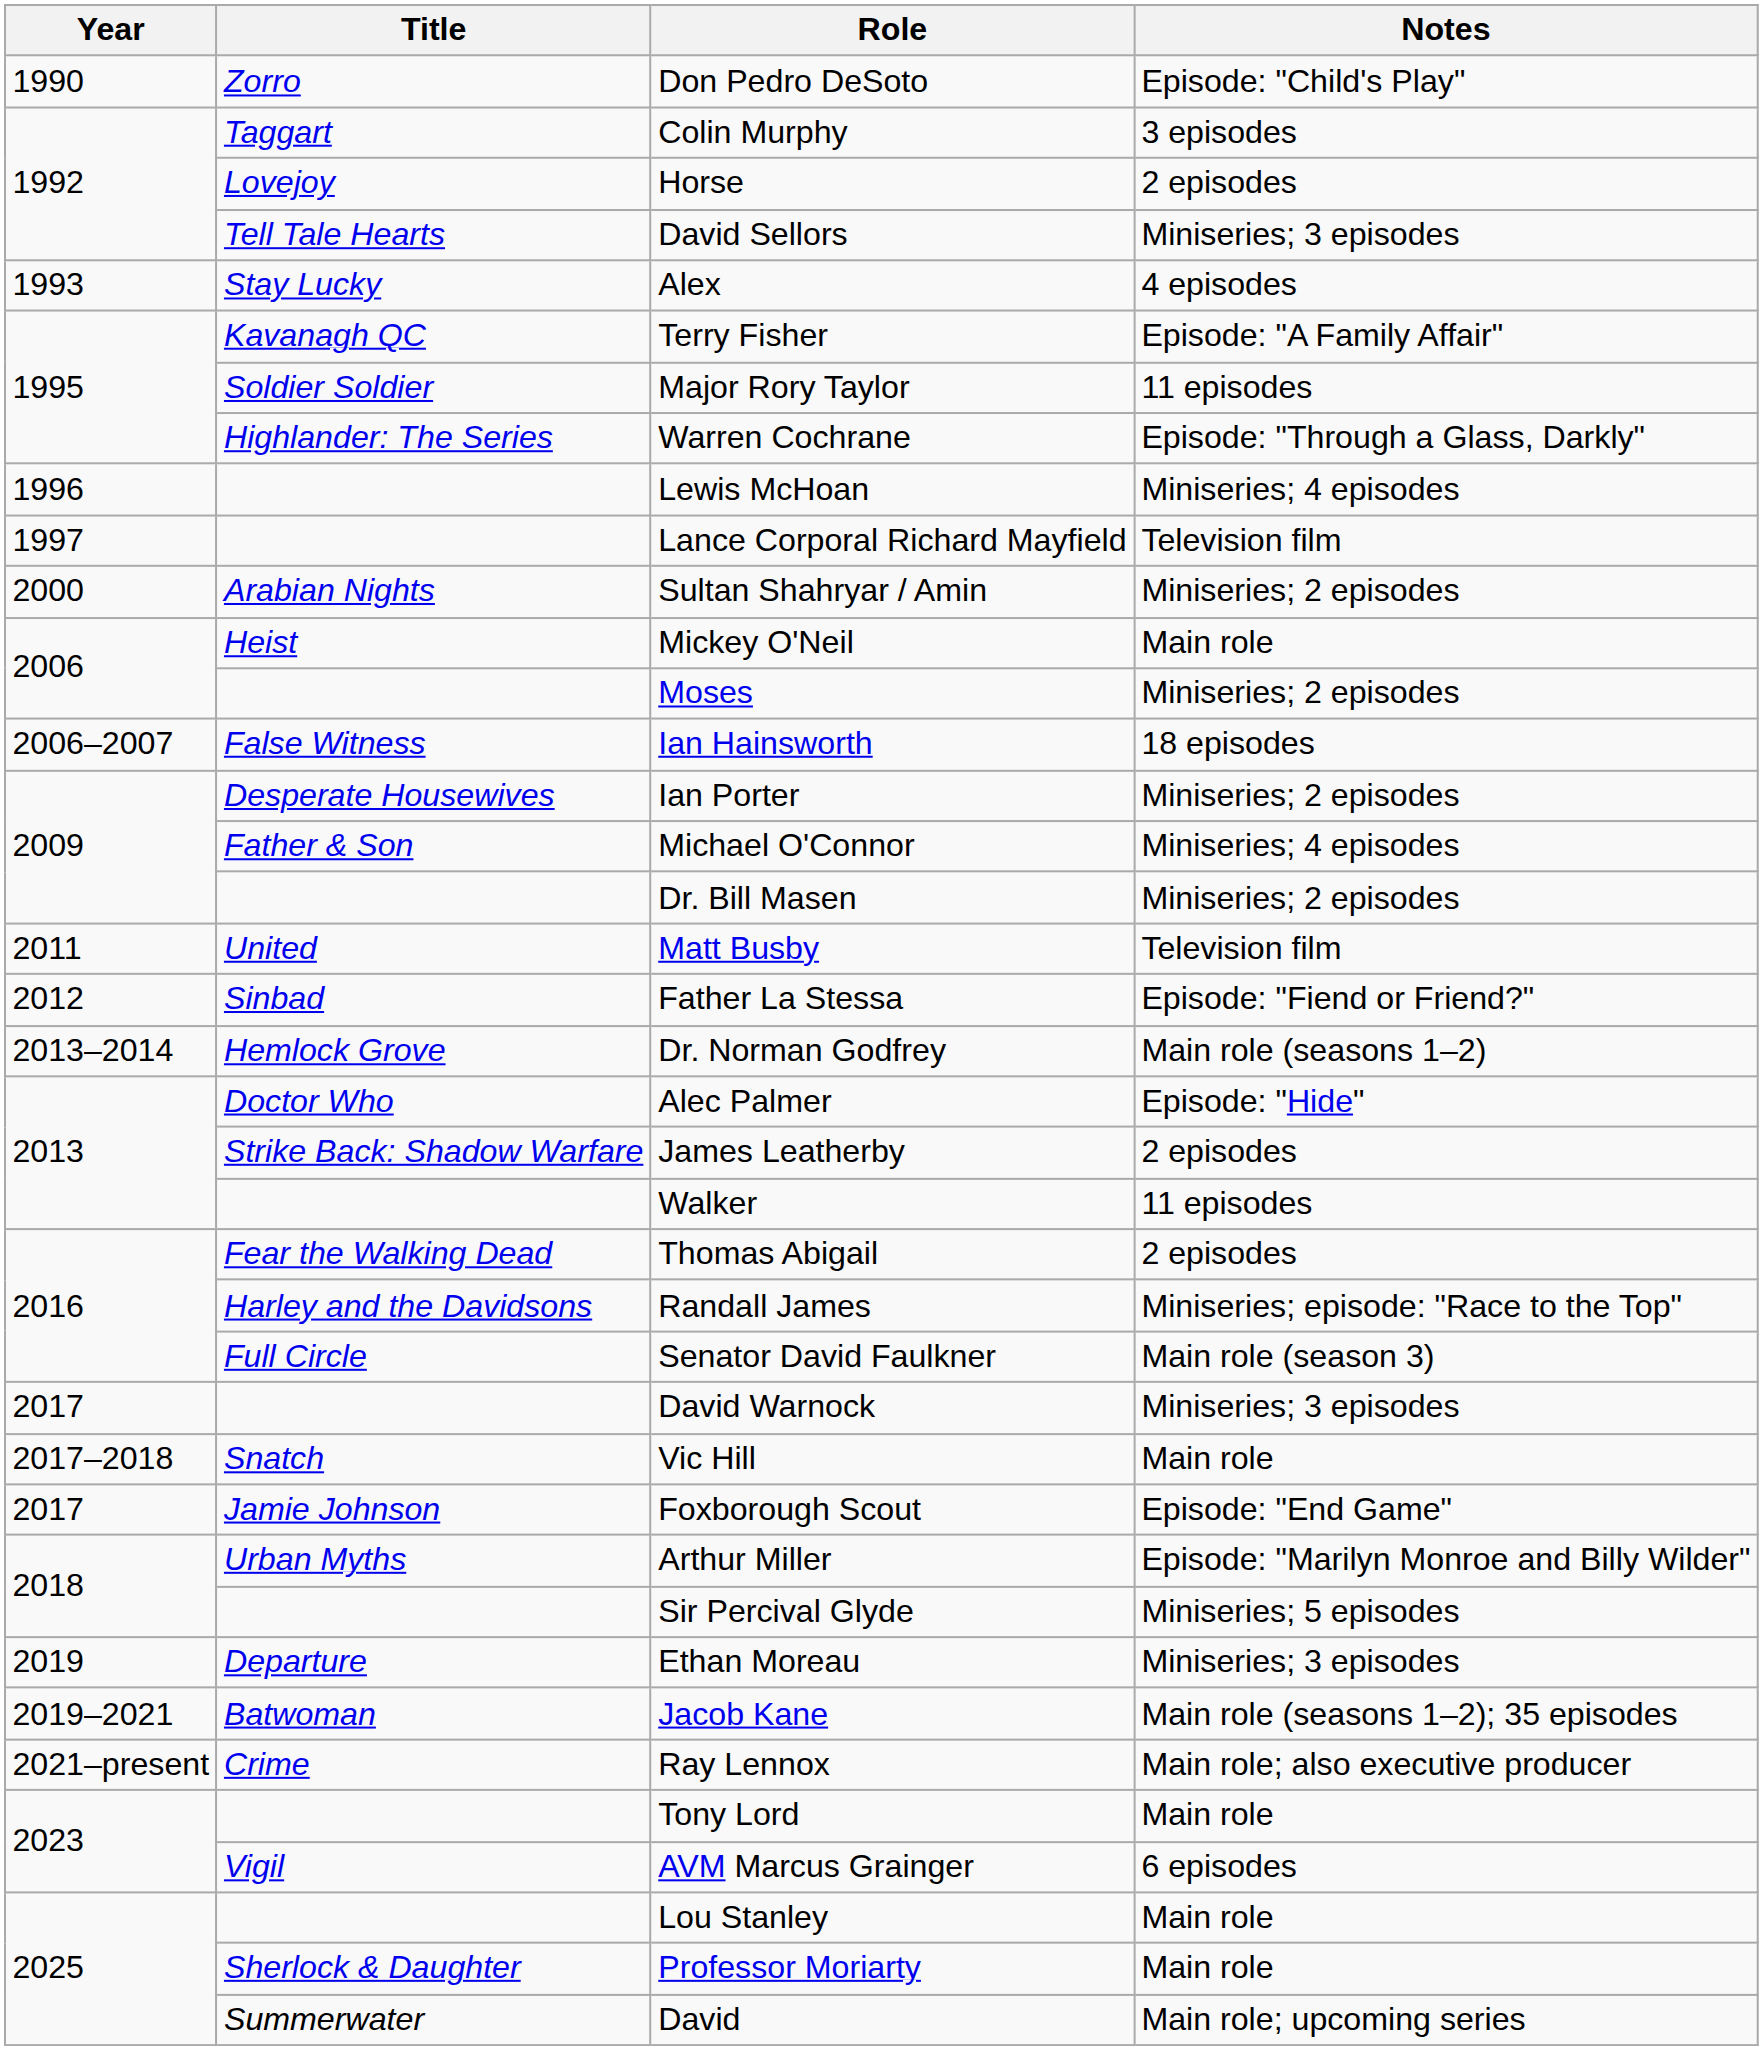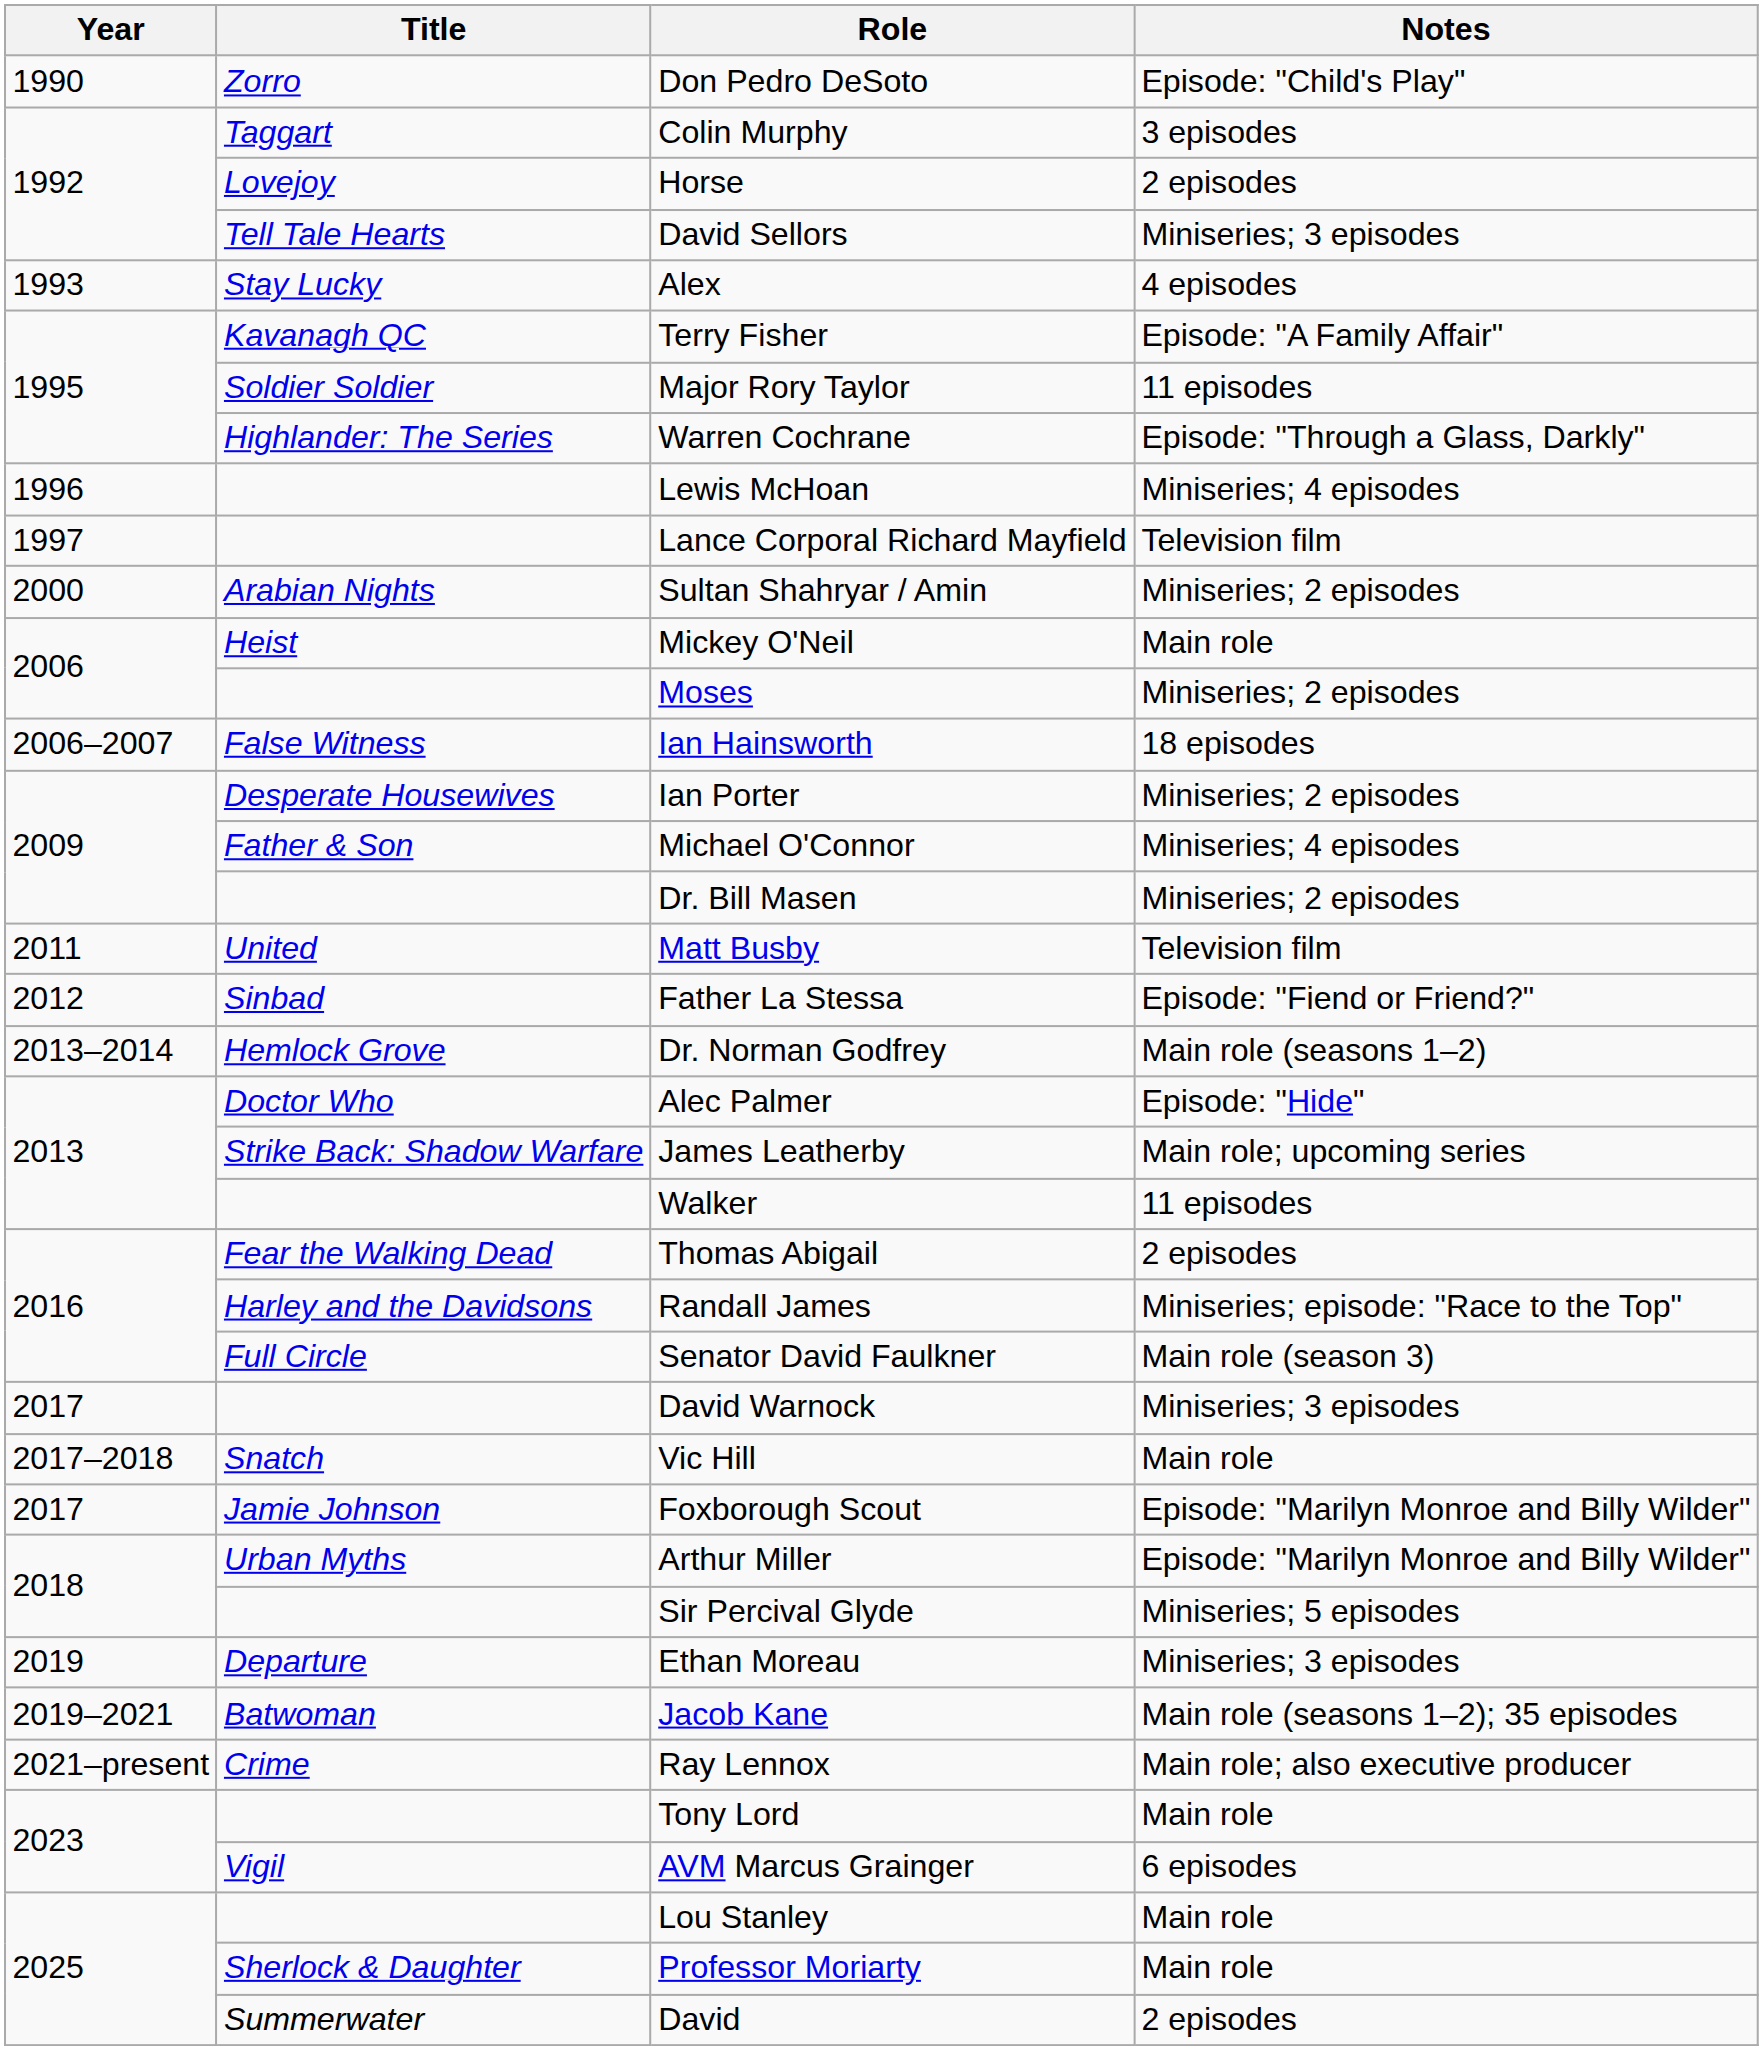 <table class="wikitable sortable">
 <tr>
 <th>Year</th>
 <th>Title</th>
 <th>Role</th>
 <th class="unsortable">Notes</th>
 </tr>
 <tr>
 <td>1990</td>
 <td><em><a href='#'>Zorro</a></em></td>
 <td>Don Pedro DeSoto</td>
 <td>Episode: "Child's Play"</td>
 </tr>
 <tr>
 <td rowspan="3">1992</td>
 <td><em><a href='#'>Taggart</a></em></td>
 <td>Colin Murphy</td>
 <td>3 episodes</td>
 </tr>
 <tr>
 <td><em><a href='#'>Lovejoy</a></em></td>
 <td>Horse</td>
 <td>2 episodes</td>
 </tr>
 <tr>
 <td><em><a href='#'>Tell Tale Hearts</a></em></td>
 <td>David Sellors</td>
 <td>Miniseries; 3 episodes</td>
 </tr>
 <tr>
 <td>1993</td>
 <td><em><a href='#'>Stay Lucky</a></em></td>
 <td>Alex</td>
 <td>4 episodes</td>
 </tr>
 <tr>
 <td rowspan="3">1995</td>
 <td><em><a href='#'>Kavanagh QC</a></em></td>
 <td>Terry Fisher</td>
 <td>Episode: "A Family Affair"</td>
 </tr>
 <tr>
 <td><em><a href='#'>Soldier Soldier</a></em></td>
 <td>Major Rory Taylor</td>
 <td>11 episodes</td>
 </tr>
 <tr>
 <td><em><a href='#'>Highlander: The Series</a></em></td>
 <td>Warren Cochrane</td>
 <td>Episode: "Through a Glass, Darkly"</td>
 </tr>
 <tr>
 <td>1996</td>
 <td><em></em></td>
 <td>Lewis McHoan</td>
 <td>Miniseries; 4 episodes</td>
 </tr>
 <tr>
 <td>1997</td>
 <td><em></em></td>
 <td>Lance Corporal Richard Mayfield</td>
 <td>Television film</td>
 </tr>
 <tr>
 <td>2000</td>
 <td><em><a href='#'>Arabian Nights</a></em></td>
 <td>Sultan Shahryar / Amin</td>
 <td>Miniseries; 2 episodes</td>
 </tr>
 <tr>
 <td rowspan="2">2006</td>
 <td><em><a href='#'>Heist</a></em></td>
 <td>Mickey O'Neil</td>
 <td>Main role</td>
 </tr>
 <tr>
 <td><em></em></td>
 <td><a href='#'>Moses</a></td>
 <td>Miniseries; 2 episodes</td>
 </tr>
 <tr>
 <td>2006–2007</td>
 <td><em><a href='#'>False Witness</a></em></td>
 <td><a href='#'>Ian Hainsworth</a></td>
 <td>18 episodes</td>
 </tr>
 <tr>
 <td rowspan="3">2009</td>
 <td><em><a href='#'>Desperate Housewives</a></em></td>
 <td>Ian Porter</td>
 <td>Miniseries; 2 episodes</td>
 </tr>
 <tr>
 <td><em><a href='#'>Father & Son</a></em></td>
 <td>Michael O'Connor</td>
 <td>Miniseries; 4 episodes</td>
 </tr>
 <tr>
 <td><em></em></td>
 <td>Dr. Bill Masen</td>
 <td>Miniseries; 2 episodes</td>
 </tr>
 <tr>
 <td>2011</td>
 <td><em><a href='#'>United</a></em></td>
 <td><a href='#'>Matt Busby</a></td>
 <td>Television film</td>
 </tr>
 <tr>
 <td>2012</td>
 <td><em><a href='#'>Sinbad</a></em></td>
 <td>Father La Stessa</td>
 <td>Episode: "Fiend or Friend?"</td>
 </tr>
 <tr>
 <td>2013–2014</td>
 <td><em><a href='#'>Hemlock Grove</a></em></td>
 <td>Dr. Norman Godfrey</td>
 <td>Main role (seasons 1–2)</td>
 </tr>
 <tr>
 <td rowspan="3">2013</td>
 <td><em><a href='#'>Doctor Who</a></em></td>
 <td>Alec Palmer</td>
 <td>Episode: "<a href='#'>Hide</a>"</td>
 </tr>
 <tr>
 <td><em><a href='#'>Strike Back: Shadow Warfare</a></em></td>
 <td>James Leatherby</td>
-<td>2 episodes</td>
+<td>Main role; upcoming series</td>
 </tr>
 <tr>
 <td><em></em></td>
 <td>Walker</td>
 <td>11 episodes</td>
 </tr>
 <tr>
 <td rowspan="3">2016</td>
 <td><em><a href='#'>Fear the Walking Dead</a></em></td>
 <td>Thomas Abigail</td>
 <td>2 episodes</td>
 </tr>
 <tr>
 <td><em><a href='#'>Harley and the Davidsons</a></em></td>
 <td>Randall James</td>
 <td>Miniseries; episode: "Race to the Top"</td>
 </tr>
 <tr>
 <td><em><a href='#'>Full Circle</a></em></td>
 <td>Senator David Faulkner</td>
 <td>Main role (season 3)</td>
 </tr>
 <tr>
 <td>2017</td>
 <td><em></em></td>
 <td>David Warnock</td>
 <td>Miniseries; 3 episodes</td>
 </tr>
 <tr>
 <td>2017–2018</td>
 <td><em><a href='#'>Snatch</a></em></td>
 <td>Vic Hill</td>
 <td>Main role</td>
 </tr>
 <tr>
 <td>2017</td>
 <td><em><a href='#'>Jamie Johnson</a></em></td>
 <td>Foxborough Scout</td>
-<td>Episode: "End Game"</td>
+<td>Episode: "Marilyn Monroe and Billy Wilder"</td>
 </tr>
 <tr>
 <td rowspan="2">2018</td>
 <td><em><a href='#'>Urban Myths</a></em></td>
 <td>Arthur Miller</td>
 <td>Episode: "Marilyn Monroe and Billy Wilder"</td>
 </tr>
 <tr>
 <td><em></em></td>
 <td>Sir Percival Glyde</td>
 <td>Miniseries; 5 episodes</td>
 </tr>
 <tr>
 <td>2019</td>
 <td><em><a href='#'>Departure</a></em></td>
 <td>Ethan Moreau</td>
 <td>Miniseries; 3 episodes</td>
 </tr>
 <tr>
 <td>2019–2021</td>
 <td><em><a href='#'>Batwoman</a></em></td>
 <td><a href='#'>Jacob Kane</a></td>
 <td>Main role (seasons 1–2); 35 episodes</td>
 </tr>
 <tr>
 <td>2021–present</td>
 <td><em><a href='#'>Crime</a></em></td>
 <td>Ray Lennox</td>
 <td>Main role; also executive producer</td>
 </tr>
 <tr>
 <td rowspan="2">2023</td>
 <td><em></em></td>
 <td>Tony Lord</td>
 <td>Main role</td>
 </tr>
 <tr>
 <td><em><a href='#'>Vigil</a></em></td>
 <td><a href='#'>AVM</a> Marcus Grainger</td>
 <td>6 episodes</td>
 </tr>
 <tr>
 <td rowspan="3">2025</td>
 <td><em></em></td>
 <td>Lou Stanley</td>
 <td>Main role</td>
 </tr>
 <tr>
 <td><em><a href='#'>Sherlock & Daughter</a></em></td>
 <td><a href='#'>Professor Moriarty</a></td>
 <td>Main role</td>
 </tr>
 <tr>
 <td><em>Summerwater</em></td>
 <td>David</td>
-<td>Main role; upcoming series</td>
+<td>2 episodes</td>
 </tr>
 </table>
